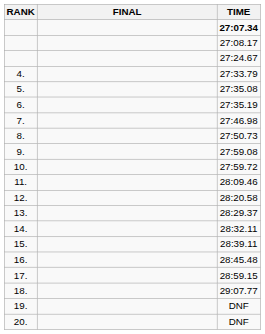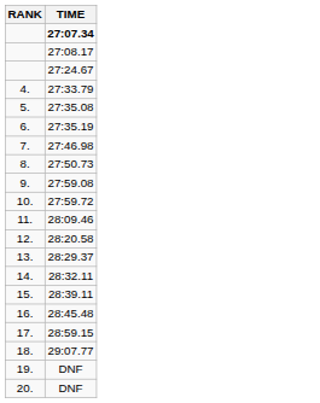 <table class="wikitable" style="border-collapse: collapse; font-size: 100%;">
 <tr>
 <th>RANK</th>
-<th align="left" style="width: 18em">FINAL</th>
 <th>TIME</th>
 </tr>
 <tr>
 <td align="center"></td>
-<td></td>
 <td align="center"><strong>27:07.34</strong></td>
 </tr>
 <tr>
 <td align="center"></td>
-<td></td>
 <td align="center">27:08.17</td>
 </tr>
 <tr>
 <td align="center"></td>
-<td></td>
 <td align="center">27:24.67</td>
 </tr>
 <tr>
 <td align="center">4.</td>
-<td></td>
 <td align="center">27:33.79</td>
 </tr>
 <tr>
 <td align="center">5.</td>
-<td></td>
 <td align="center">27:35.08</td>
 </tr>
 <tr>
 <td align="center">6.</td>
-<td></td>
 <td align="center">27:35.19</td>
 </tr>
 <tr>
 <td align="center">7.</td>
-<td></td>
 <td align="center">27:46.98</td>
 </tr>
 <tr>
 <td align="center">8.</td>
-<td></td>
 <td align="center">27:50.73</td>
 </tr>
 <tr>
 <td align="center">9.</td>
-<td></td>
 <td align="center">27:59.08</td>
 </tr>
 <tr>
 <td align="center">10.</td>
-<td></td>
 <td align="center">27:59.72</td>
 </tr>
 <tr>
 <td align="center">11.</td>
-<td></td>
 <td align="center">28:09.46</td>
 </tr>
 <tr>
 <td align="center">12.</td>
-<td></td>
 <td align="center">28:20.58</td>
 </tr>
 <tr>
 <td align="center">13.</td>
-<td></td>
 <td align="center">28:29.37</td>
 </tr>
 <tr>
 <td align="center">14.</td>
-<td></td>
 <td align="center">28:32.11</td>
 </tr>
 <tr>
 <td align="center">15.</td>
-<td></td>
 <td align="center">28:39.11</td>
 </tr>
 <tr>
 <td align="center">16.</td>
-<td></td>
 <td align="center">28:45.48</td>
 </tr>
 <tr>
 <td align="center">17.</td>
-<td></td>
 <td align="center">28:59.15</td>
 </tr>
 <tr>
 <td align="center">18.</td>
-<td></td>
 <td align="center">29:07.77</td>
 </tr>
 <tr>
 <td align="center">19.</td>
-<td></td>
 <td align="center">DNF</td>
 </tr>
 <tr>
 <td align="center">20.</td>
-<td></td>
 <td align="center">DNF</td>
 </tr>
 </table>
